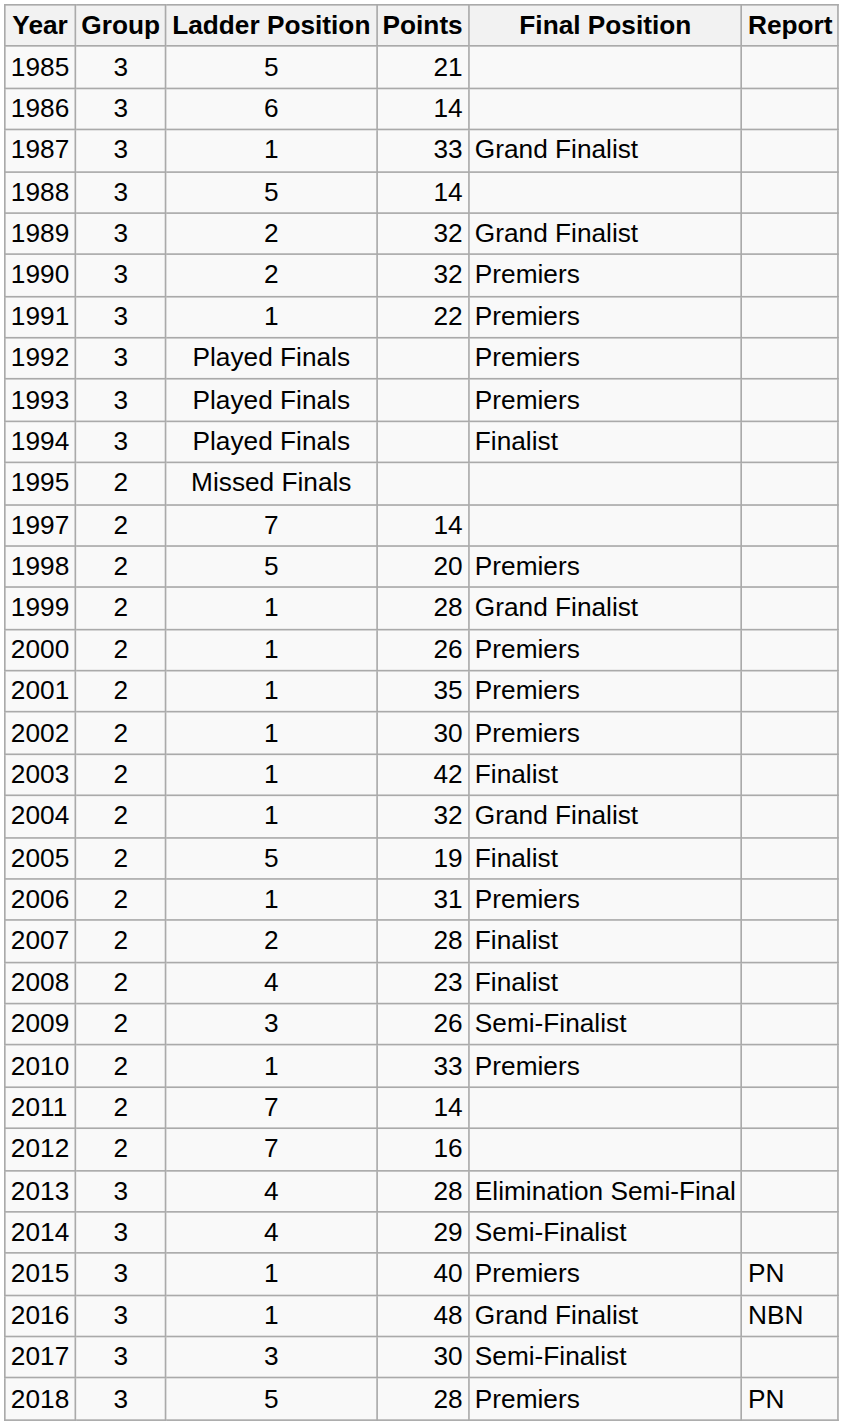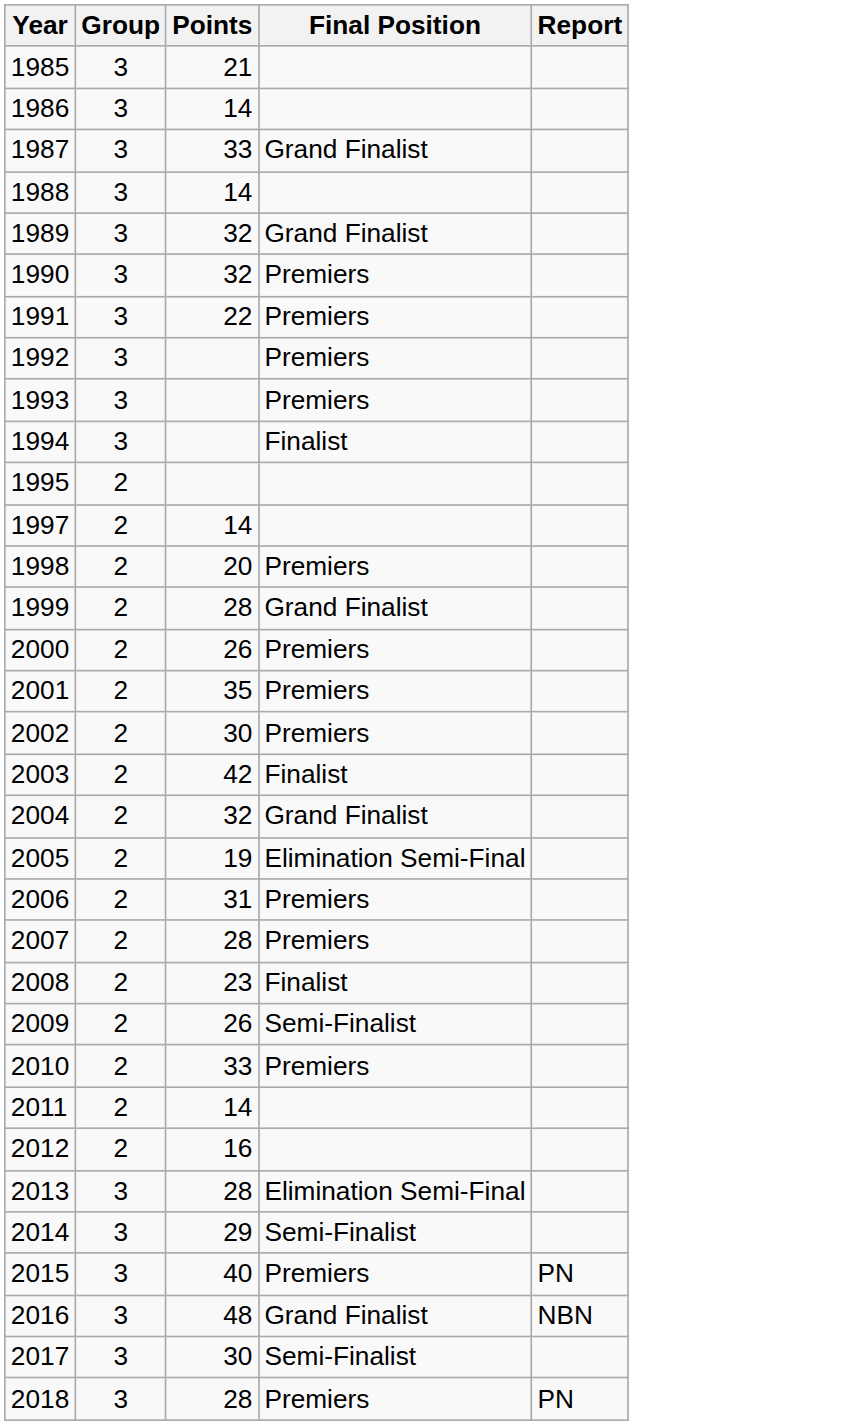 <table class="wikitable sortable">
 <tr>
 <th>Year</th>
 <th>Group</th>
-<th>Ladder Position</th>
 <th>Points</th>
 <th>Final Position</th>
 <th>Report</th>
 </tr>
 <tr>
 <td>1985</td>
 <td align=center>3</td>
-<td align=center>5</td>
 <td align=right>21</td>
 <td></td>
 <td></td>
 </tr>
 <tr>
 <td>1986</td>
 <td align=center>3</td>
-<td align=center>6</td>
 <td align=right>14</td>
 <td></td>
 <td></td>
 </tr>
 <tr>
 <td>1987</td>
 <td align=center>3</td>
-<td align=center>1</td>
 <td align=right>33</td>
 <td>Grand Finalist</td>
 <td></td>
 </tr>
 <tr>
 <td>1988</td>
 <td align=center>3</td>
-<td align=center>5</td>
 <td align=right>14</td>
 <td></td>
 <td></td>
 </tr>
 <tr>
 <td>1989</td>
 <td align=center>3</td>
-<td align=center>2</td>
 <td align=right>32</td>
 <td>Grand Finalist</td>
 <td></td>
 </tr>
 <tr>
 <td>1990</td>
 <td align=center>3</td>
-<td align=center>2</td>
 <td align=right>32</td>
 <td>Premiers</td>
 <td></td>
 </tr>
 <tr>
 <td>1991</td>
 <td align=center>3</td>
-<td align=center>1</td>
 <td align=right>22</td>
 <td>Premiers</td>
 <td></td>
 </tr>
 <tr>
 <td>1992</td>
 <td align=center>3</td>
-<td align=center>Played Finals</td>
 <td align=right></td>
 <td>Premiers</td>
 <td></td>
 </tr>
 <tr>
 <td>1993</td>
 <td align=center>3</td>
-<td align=center>Played Finals</td>
 <td align=right></td>
 <td>Premiers</td>
 <td></td>
 </tr>
 <tr>
 <td>1994</td>
 <td align=center>3</td>
-<td align=center>Played Finals</td>
 <td align=right></td>
 <td>Finalist</td>
 <td></td>
 </tr>
 <tr>
 <td>1995</td>
 <td align=center>2</td>
-<td align=center>Missed Finals</td>
 <td align=right></td>
 <td></td>
 <td></td>
 </tr>
 <tr>
 <td>1997</td>
 <td align=center>2</td>
-<td align=center>7</td>
 <td align=right>14</td>
 <td></td>
 <td></td>
 </tr>
 <tr>
 <td>1998</td>
 <td align=center>2</td>
-<td align=center>5</td>
 <td align=right>20</td>
 <td>Premiers</td>
 <td></td>
 </tr>
 <tr>
 <td>1999</td>
 <td align=center>2</td>
-<td align=center>1</td>
 <td align=right>28</td>
 <td>Grand Finalist</td>
 <td></td>
 </tr>
 <tr>
 <td>2000</td>
 <td align=center>2</td>
-<td align=center>1</td>
 <td align=right>26</td>
 <td>Premiers</td>
 <td></td>
 </tr>
 <tr>
 <td>2001</td>
 <td align=center>2</td>
-<td align=center>1</td>
 <td align=right>35</td>
 <td>Premiers</td>
 <td></td>
 </tr>
 <tr>
 <td>2002</td>
 <td align=center>2</td>
-<td align=center>1</td>
 <td align=right>30</td>
 <td>Premiers</td>
 <td></td>
 </tr>
 <tr>
 <td>2003</td>
 <td align=center>2</td>
-<td align=center>1</td>
 <td align=right>42</td>
 <td>Finalist</td>
 <td></td>
 </tr>
 <tr>
 <td>2004</td>
 <td align=center>2</td>
-<td align=center>1</td>
 <td align=right>32</td>
 <td>Grand Finalist</td>
 <td></td>
 </tr>
 <tr>
 <td>2005</td>
 <td align=center>2</td>
-<td align=center>5</td>
 <td align=right>19</td>
-<td>Finalist</td>
+<td>Elimination Semi-Final</td>
 <td></td>
 </tr>
 <tr>
 <td>2006</td>
 <td align=center>2</td>
-<td align=center>1</td>
 <td align=right>31</td>
 <td>Premiers</td>
 <td></td>
 </tr>
 <tr>
 <td>2007</td>
 <td align=center>2</td>
-<td align=center>2</td>
 <td align=right>28</td>
-<td>Finalist</td>
+<td>Premiers</td>
 <td></td>
 </tr>
 <tr>
 <td>2008</td>
 <td align=center>2</td>
-<td align=center>4</td>
 <td align=right>23</td>
 <td>Finalist</td>
 <td></td>
 </tr>
 <tr>
 <td>2009</td>
 <td align=center>2</td>
-<td align=center>3</td>
 <td align=right>26</td>
 <td>Semi-Finalist</td>
 <td></td>
 </tr>
 <tr>
 <td>2010</td>
 <td align=center>2</td>
-<td align=center>1</td>
 <td align=right>33</td>
 <td>Premiers</td>
 <td></td>
 </tr>
 <tr>
 <td>2011</td>
 <td align=center>2</td>
-<td align=center>7</td>
 <td align=right>14</td>
 <td></td>
 <td></td>
 </tr>
 <tr>
 <td>2012</td>
 <td align=center>2</td>
-<td align=center>7</td>
 <td align=right>16</td>
 <td></td>
 <td></td>
 </tr>
 <tr>
 <td>2013</td>
 <td align=center>3</td>
-<td align=center>4</td>
 <td align=right>28</td>
 <td>Elimination Semi-Final</td>
 <td></td>
 </tr>
 <tr>
 <td>2014</td>
 <td align=center>3</td>
-<td align=center>4</td>
 <td align=right>29</td>
 <td>Semi-Finalist</td>
 <td></td>
 </tr>
 <tr>
 <td>2015</td>
 <td align=center>3</td>
-<td align=center>1</td>
 <td align=right>40</td>
 <td>Premiers</td>
 <td>PN</td>
 </tr>
 <tr>
 <td>2016</td>
 <td align=center>3</td>
-<td align=center>1</td>
 <td align=right>48</td>
 <td>Grand Finalist</td>
 <td>NBN</td>
 </tr>
 <tr>
 <td>2017</td>
-<td align=center>3</td>
 <td align=center>3</td>
 <td align=right>30</td>
 <td>Semi-Finalist</td>
 <td></td>
 </tr>
 <tr>
 <td>2018</td>
 <td align=center>3</td>
-<td align=center>5</td>
 <td align=right>28</td>
 <td>Premiers</td>
 <td>PN</td>
 </tr>
 </table>
